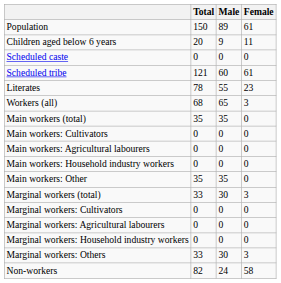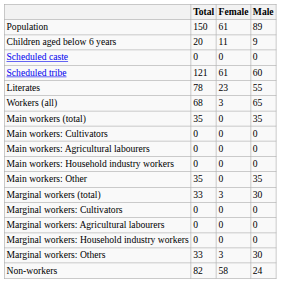 <table class="wikitable sortable">
 <tr>
 <th></th>
 <th>Total</th>
+<th>Female</th>
 <th>Male</th>
-<th>Female</th>
 </tr>
 <tr>
 <td>Population</td>
 <td>150</td>
+<td>61</td>
 <td>89</td>
-<td>61</td>
 </tr>
 <tr>
 <td>Children aged below 6 years</td>
 <td>20</td>
+<td>11</td>
 <td>9</td>
-<td>11</td>
 </tr>
 <tr>
 <td><a href='#'>Scheduled caste</a></td>
 <td>0</td>
 <td>0</td>
 <td>0</td>
 </tr>
 <tr>
 <td><a href='#'>Scheduled tribe</a></td>
 <td>121</td>
+<td>61</td>
 <td>60</td>
-<td>61</td>
 </tr>
 <tr>
 <td>Literates</td>
 <td>78</td>
+<td>23</td>
 <td>55</td>
-<td>23</td>
 </tr>
 <tr>
 <td>Workers (all)</td>
 <td>68</td>
+<td>3</td>
 <td>65</td>
-<td>3</td>
 </tr>
 <tr>
 <td>Main workers (total)</td>
 <td>35</td>
+<td>0</td>
 <td>35</td>
-<td>0</td>
 </tr>
 <tr>
 <td>Main workers: Cultivators</td>
 <td>0</td>
 <td>0</td>
 <td>0</td>
 </tr>
 <tr>
 <td>Main workers: Agricultural labourers</td>
 <td>0</td>
 <td>0</td>
 <td>0</td>
 </tr>
 <tr>
 <td>Main workers: Household industry workers</td>
 <td>0</td>
 <td>0</td>
 <td>0</td>
 </tr>
 <tr>
 <td>Main workers: Other</td>
 <td>35</td>
+<td>0</td>
 <td>35</td>
-<td>0</td>
 </tr>
 <tr>
 <td>Marginal workers (total)</td>
 <td>33</td>
+<td>3</td>
 <td>30</td>
-<td>3</td>
 </tr>
 <tr>
 <td>Marginal workers: Cultivators</td>
 <td>0</td>
 <td>0</td>
 <td>0</td>
 </tr>
 <tr>
 <td>Marginal workers: Agricultural labourers</td>
 <td>0</td>
 <td>0</td>
 <td>0</td>
 </tr>
 <tr>
 <td>Marginal workers: Household industry workers</td>
 <td>0</td>
 <td>0</td>
 <td>0</td>
 </tr>
 <tr>
 <td>Marginal workers: Others</td>
 <td>33</td>
+<td>3</td>
 <td>30</td>
-<td>3</td>
 </tr>
 <tr>
 <td>Non-workers</td>
 <td>82</td>
+<td>58</td>
 <td>24</td>
-<td>58</td>
 </tr>
 </table>
